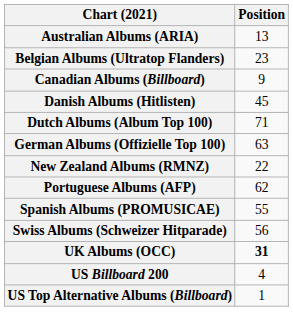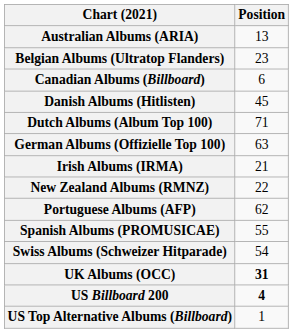 <table class="wikitable sortable plainrowheaders" style="text-align:center">
 <tr>
 <th scope="col">Chart (2021)</th>
 <th scope="col">Position</th>
 </tr>
 <tr>
 <th scope="row">Australian Albums (ARIA)</th>
 <td>13</td>
 </tr>
 <tr>
 <th scope="row">Belgian Albums (Ultratop Flanders)</th>
 <td>23</td>
 </tr>
 <tr>
 <th scope="row">Canadian Albums (<em>Billboard</em>)</th>
-<td>9</td>
+<td>6</td>
 </tr>
 <tr>
 <th scope="row">Danish Albums (Hitlisten)</th>
 <td>45</td>
 </tr>
 <tr>
 <th scope="row">Dutch Albums (Album Top 100)</th>
 <td>71</td>
 </tr>
 <tr>
 <th scope="row">German Albums (Offizielle Top 100)</th>
 <td>63</td>
+</tr>
+<tr>
+<th scope="row">Irish Albums (IRMA)</th>
+<td>21</td>
 </tr>
 <tr>
 <th scope="row">New Zealand Albums (RMNZ)</th>
 <td>22</td>
 </tr>
 <tr>
 <th scope="row">Portuguese Albums (AFP)</th>
 <td>62</td>
 </tr>
 <tr>
 <th scope="row">Spanish Albums (PROMUSICAE)</th>
 <td>55</td>
 </tr>
 <tr>
 <th scope="row">Swiss Albums (Schweizer Hitparade)</th>
-<td>56</td>
+<td>54</td>
 </tr>
 <tr>
 <th scope="row">UK Albums (OCC)</th>
 <td><strong>31</strong></td>
 </tr>
 <tr>
 <th scope="row">US <em>Billboard</em> 200</th>
-<td>4</td>
+<td><strong>4</strong></td>
 </tr>
 <tr>
 <th scope="row">US Top Alternative Albums (<em>Billboard</em>)</th>
 <td>1</td>
 </tr>
 </table>
